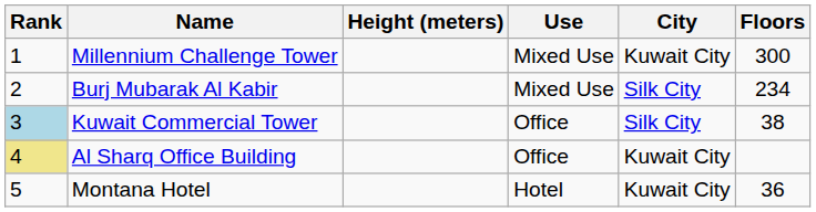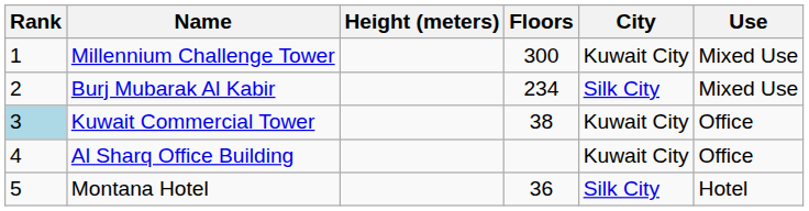 <table class="wikitable sortable">
 <tr>
 <th>Rank</th>
 <th>Name</th>
 <th>Height (meters)</th>
+<th>Floors</th>
+<th>City</th>
 <th>Use</th>
-<th>City</th>
-<th>Floors</th>
 </tr>
 <tr>
 <td>1</td>
 <td><a href='#'>Millennium Challenge Tower</a></td>
 <td></td>
+<td align=center>300</td>
+<td>Kuwait City</td>
 <td>Mixed Use</td>
-<td>Kuwait City</td>
-<td align=center>300</td>
 </tr>
 <tr>
 <td>2</td>
 <td><a href='#'>Burj Mubarak Al Kabir</a></td>
 <td></td>
+<td align=center>234</td>
+<td><a href='#'>Silk City</a></td>
 <td>Mixed Use</td>
-<td><a href='#'>Silk City</a></td>
-<td align=center>234</td>
 </tr>
 <tr>
 <td style="background: lightblue;">3</td>
 <td><a href='#'>Kuwait Commercial Tower</a></td>
 <td></td>
+<td align=center>38</td>
+<td>Kuwait City</td>
 <td>Office</td>
-<td><a href='#'>Silk City</a></td>
-<td align=center>38</td>
 </tr>
 <tr>
-<td style="background: khaki;">4</td>
+<td>4</td>
 <td><a href='#'>Al Sharq Office Building</a></td>
 <td></td>
+<td></td>
+<td>Kuwait City</td>
 <td>Office</td>
-<td>Kuwait City</td>
-<td></td>
 </tr>
 <tr>
 <td>5</td>
 <td>Montana Hotel</td>
 <td></td>
+<td align=center>36</td>
+<td><a href='#'>Silk City</a></td>
 <td>Hotel</td>
-<td>Kuwait City</td>
-<td align=center>36</td>
 </tr>
 </table>
